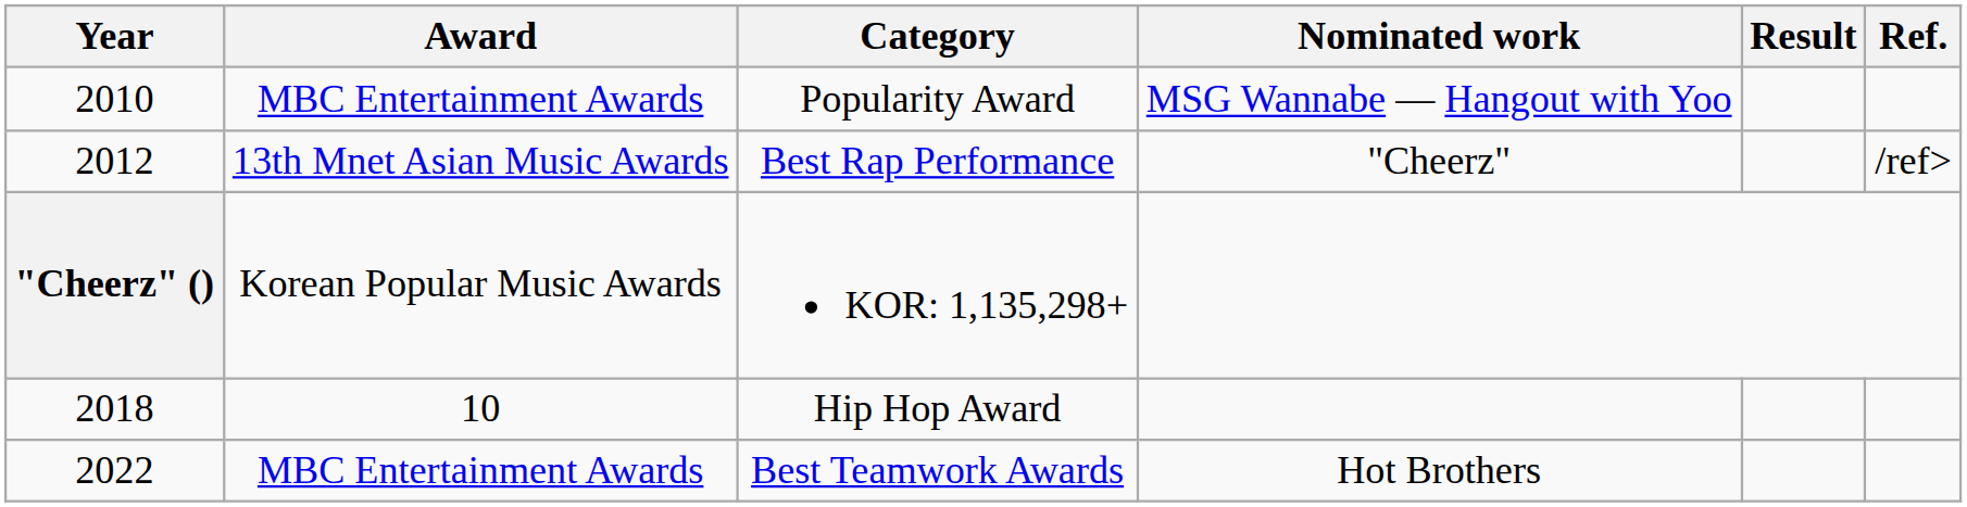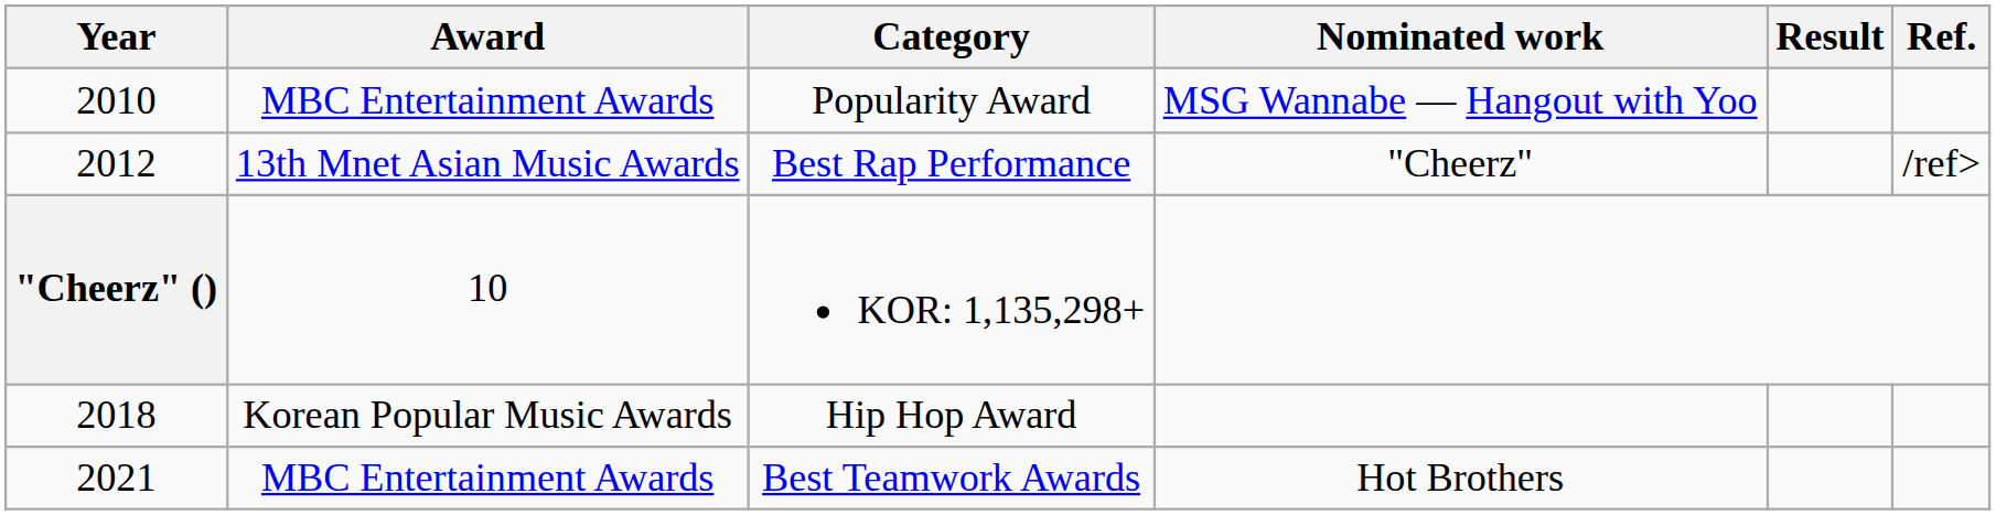 <table class="wikitable" style="text-align:center;">
 <tr>
 <th>Year</th>
 <th>Award</th>
 <th>Category</th>
 <th>Nominated work</th>
 <th>Result</th>
 <th>Ref.</th>
 </tr>
 <tr>
 <td>2010</td>
 <td><a href='#'>MBC Entertainment Awards</a></td>
 <td>Popularity Award</td>
 <td><a href='#'>MSG Wannabe</a> — <a href='#'>Hangout with Yoo</a></td>
 <td></td>
 <td></td>
 </tr>
 <tr>
 <td rowspan="1">2012</td>
 <td><a href='#'>13th Mnet Asian Music Awards</a></td>
 <td><a href='#'>Best Rap Performance</a></td>
 <td>"Cheerz"</td>
 <td></td>
 <td>/ref></td>
 </tr>
 <tr>
 <th scope="row">"Cheerz" ()</th>
-<td>Korean Popular Music Awards</td>
+<td>10</td>
 <td><br><ul><li>KOR: 1,135,298+</li></ul></td>
 </tr>
 <tr>
 <td>2018</td>
-<td>10</td>
+<td>Korean Popular Music Awards</td>
 <td>Hip Hop Award</td>
 <td></td>
 <td></td>
 <td></td>
 </tr>
 <tr>
-<td>2022</td>
+<td>2021</td>
 <td><a href='#'>MBC Entertainment Awards</a></td>
 <td><a href='#'>Best Teamwork Awards</a></td>
 <td>Hot Brothers</td>
 <td></td>
 <td></td>
 </tr>
 </table>
